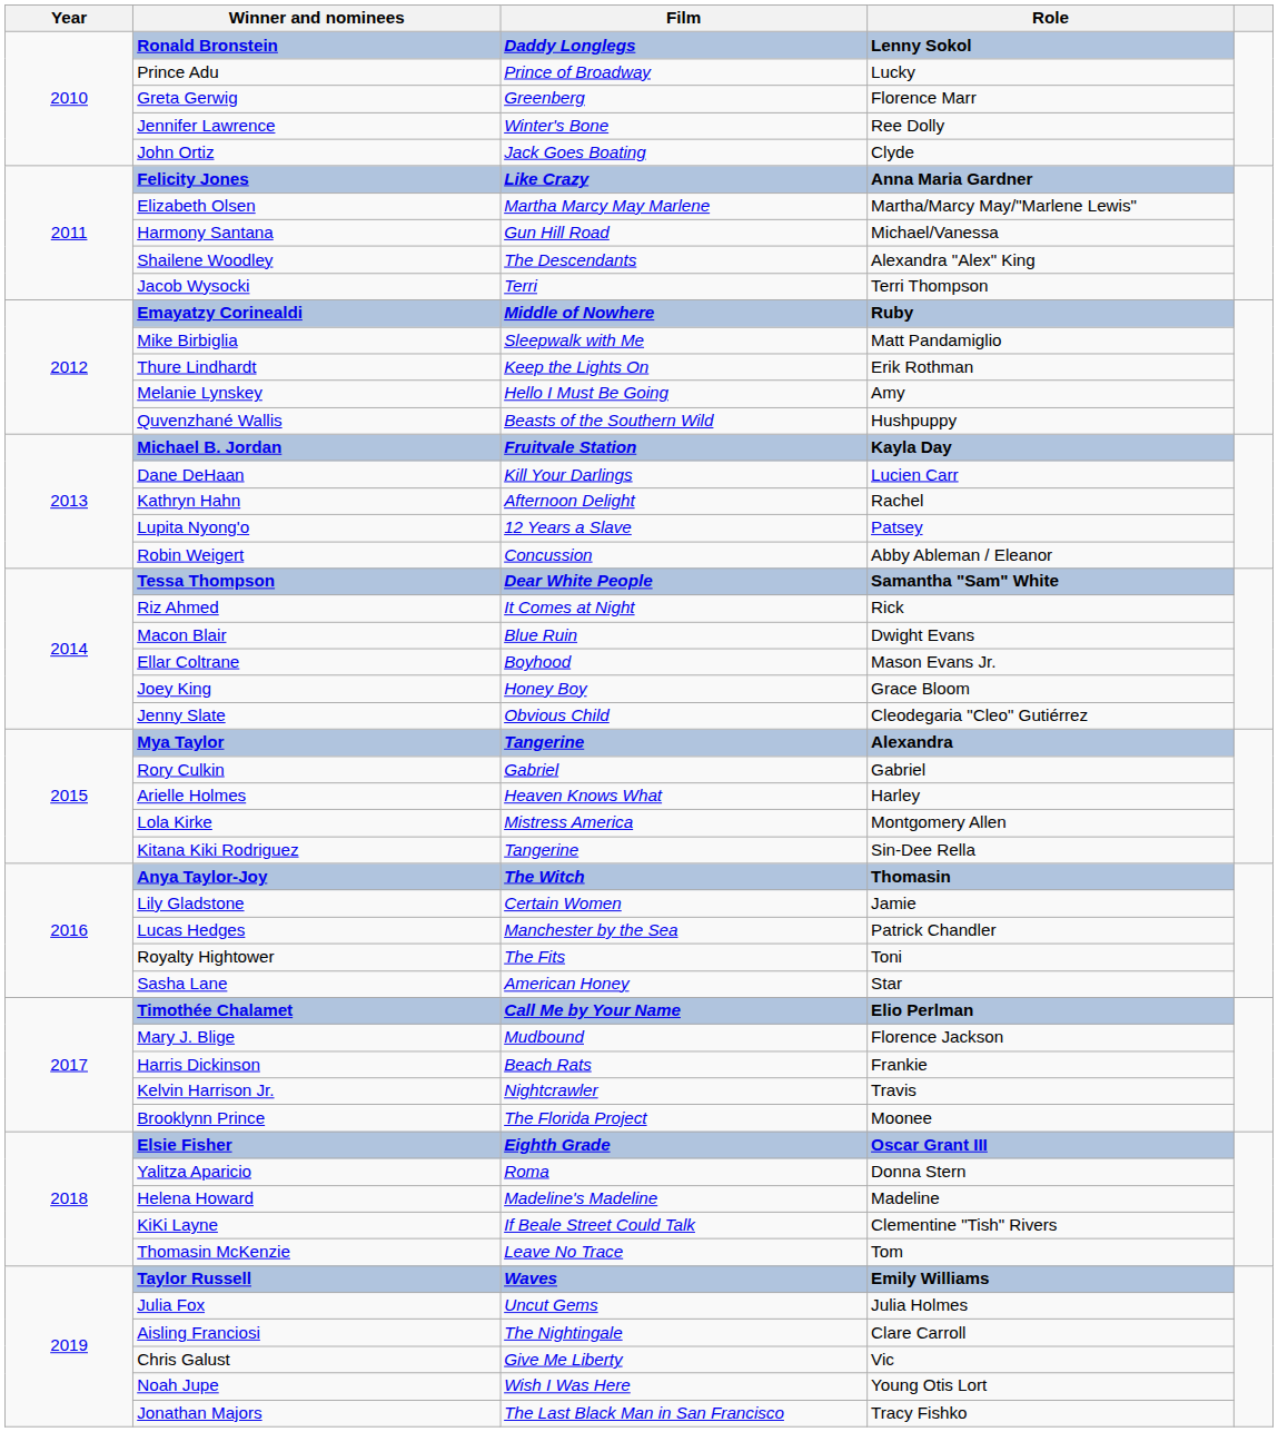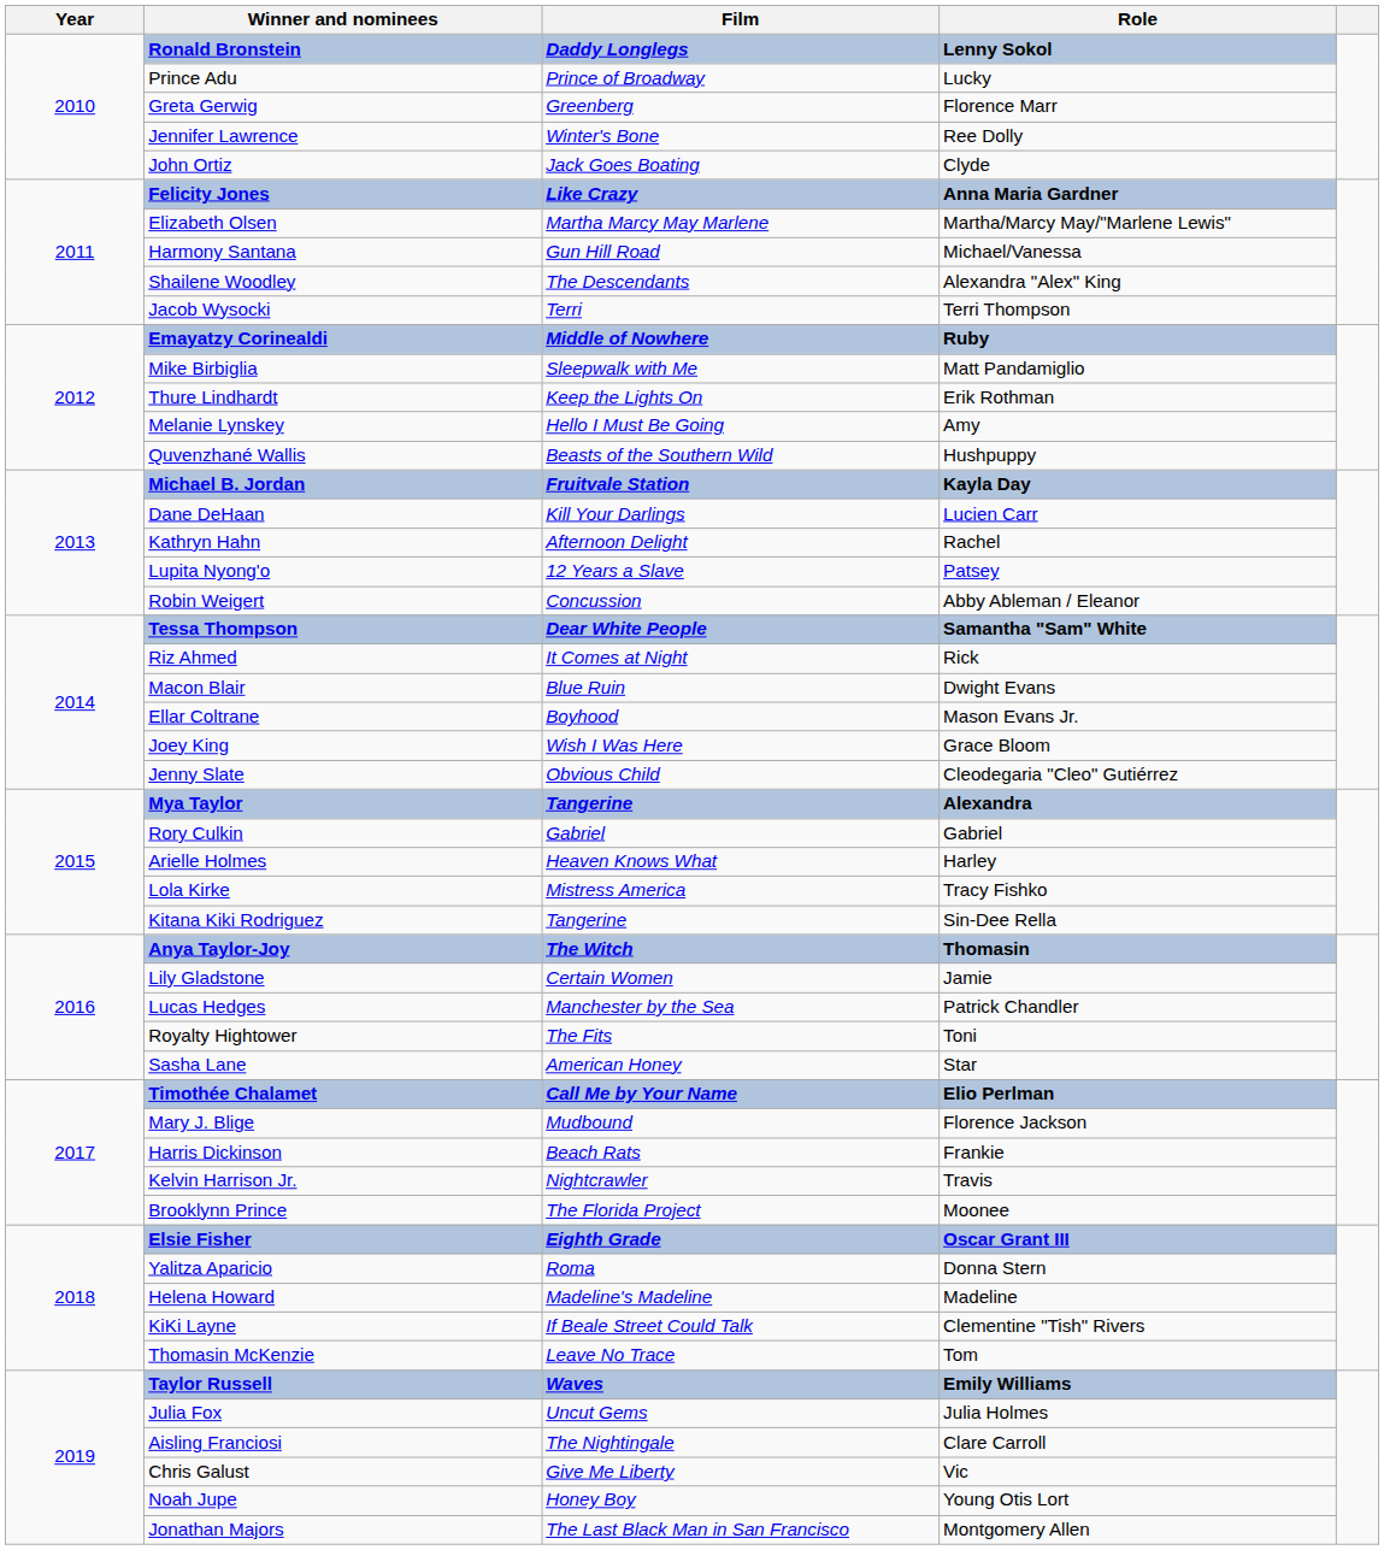 <table class="wikitable" width="95%" cellpadding="5">
 <tr>
 <th width="100"><strong>Year</strong></th>
 <th width="300"><strong>Winner and nominees</strong></th>
 <th width="300"><strong>Film</strong></th>
 <th width="300"><strong>Role</strong></th>
 <th width="25"><strong></strong></th>
 </tr>
 <tr>
 <td rowspan="5" style="text-align:center;"><a href='#'>2010</a></td>
 <td style="background:#B0C4DE;"><strong><a href='#'>Ronald Bronstein</a></strong></td>
 <td style="background:#B0C4DE;"><strong><em><a href='#'>Daddy Longlegs</a></em></strong></td>
 <td style="background:#B0C4DE;"><strong>Lenny Sokol</strong></td>
 <td rowspan="5" style="text-align:center;"></td>
 </tr>
 <tr>
 <td>Prince Adu</td>
 <td><em><a href='#'>Prince of Broadway</a></em></td>
 <td>Lucky</td>
 </tr>
 <tr>
 <td><a href='#'>Greta Gerwig</a></td>
 <td><em><a href='#'>Greenberg</a></em></td>
 <td>Florence Marr</td>
 </tr>
 <tr>
 <td><a href='#'>Jennifer Lawrence</a></td>
 <td><em><a href='#'>Winter's Bone</a></em></td>
 <td>Ree Dolly</td>
 </tr>
 <tr>
 <td><a href='#'>John Ortiz</a></td>
 <td><em><a href='#'>Jack Goes Boating</a></em></td>
 <td>Clyde</td>
 </tr>
 <tr>
 <td rowspan="5" style="text-align:center;"><a href='#'>2011</a></td>
 <td style="background:#B0C4DE;"><strong><a href='#'>Felicity Jones</a></strong></td>
 <td style="background:#B0C4DE;"><strong><em><a href='#'>Like Crazy</a></em></strong></td>
 <td style="background:#B0C4DE;"><strong>Anna Maria Gardner</strong></td>
 <td rowspan="5" style="text-align:center;"></td>
 </tr>
 <tr>
 <td><a href='#'>Elizabeth Olsen</a></td>
 <td><em><a href='#'>Martha Marcy May Marlene</a></em></td>
 <td>Martha/Marcy May/"Marlene Lewis"</td>
 </tr>
 <tr>
 <td><a href='#'>Harmony Santana</a></td>
 <td><em><a href='#'>Gun Hill Road</a></em></td>
 <td>Michael/Vanessa</td>
 </tr>
 <tr>
 <td><a href='#'>Shailene Woodley</a></td>
 <td><em><a href='#'>The Descendants</a></em></td>
 <td>Alexandra "Alex" King</td>
 </tr>
 <tr>
 <td><a href='#'>Jacob Wysocki</a></td>
 <td><em><a href='#'>Terri</a></em></td>
 <td>Terri Thompson</td>
 </tr>
 <tr>
 <td rowspan="5" style="text-align:center;"><a href='#'>2012</a></td>
 <td style="background:#B0C4DE;"><strong><a href='#'>Emayatzy Corinealdi</a></strong></td>
 <td style="background:#B0C4DE;"><strong><em><a href='#'>Middle of Nowhere</a></em></strong></td>
 <td style="background:#B0C4DE;"><strong>Ruby</strong></td>
 <td rowspan="5" style="text-align:center;"><br></td>
 </tr>
 <tr>
 <td><a href='#'>Mike Birbiglia</a></td>
 <td><em><a href='#'>Sleepwalk with Me</a></em></td>
 <td>Matt Pandamiglio</td>
 </tr>
 <tr>
 <td><a href='#'>Thure Lindhardt</a></td>
 <td><em><a href='#'>Keep the Lights On</a></em></td>
 <td>Erik Rothman</td>
 </tr>
 <tr>
 <td><a href='#'>Melanie Lynskey</a></td>
 <td><em><a href='#'>Hello I Must Be Going</a></em></td>
 <td>Amy</td>
 </tr>
 <tr>
 <td><a href='#'>Quvenzhané Wallis</a></td>
 <td><em><a href='#'>Beasts of the Southern Wild</a></em></td>
 <td>Hushpuppy</td>
 </tr>
 <tr>
 <td rowspan="5" style="text-align:center;"><a href='#'>2013</a></td>
 <td style="background:#B0C4DE;"><strong><a href='#'>Michael B. Jordan</a></strong></td>
 <td style="background:#B0C4DE;"><strong><em><a href='#'>Fruitvale Station</a></em></strong></td>
 <td style="background:#B0C4DE;"><strong>Kayla Day</strong></td>
 <td rowspan="5" style="text-align:center;"></td>
 </tr>
 <tr>
 <td><a href='#'>Dane DeHaan</a></td>
 <td><em><a href='#'>Kill Your Darlings</a></em></td>
 <td><a href='#'>Lucien Carr</a></td>
 </tr>
 <tr>
 <td><a href='#'>Kathryn Hahn</a></td>
 <td><em><a href='#'>Afternoon Delight</a></em></td>
 <td>Rachel</td>
 </tr>
 <tr>
 <td><a href='#'>Lupita Nyong'o</a></td>
 <td><em><a href='#'>12 Years a Slave</a></em></td>
 <td><a href='#'>Patsey</a></td>
 </tr>
 <tr>
 <td><a href='#'>Robin Weigert</a></td>
 <td><em><a href='#'>Concussion</a></em></td>
 <td>Abby Ableman / Eleanor</td>
 </tr>
 <tr>
 <td rowspan="6" style="text-align:center;"><a href='#'>2014</a></td>
 <td style="background:#B0C4DE;"><strong><a href='#'>Tessa Thompson</a></strong></td>
 <td style="background:#B0C4DE;"><strong><em><a href='#'>Dear White People</a></em></strong></td>
 <td style="background:#B0C4DE;"><strong>Samantha "Sam" White</strong></td>
 <td rowspan="6" style="text-align:center;"></td>
 </tr>
 <tr>
 <td><a href='#'>Riz Ahmed</a></td>
 <td><em><a href='#'>It Comes at Night</a></em></td>
 <td>Rick</td>
 </tr>
 <tr>
 <td><a href='#'>Macon Blair</a></td>
 <td><em><a href='#'>Blue Ruin</a></em></td>
 <td>Dwight Evans</td>
 </tr>
 <tr>
 <td><a href='#'>Ellar Coltrane</a></td>
 <td><em><a href='#'>Boyhood</a></em></td>
 <td>Mason Evans Jr.</td>
 </tr>
 <tr>
 <td><a href='#'>Joey King</a></td>
-<td><em><a href='#'>Honey Boy</a></em></td>
+<td><em><a href='#'>Wish I Was Here</a></em></td>
 <td>Grace Bloom</td>
 </tr>
 <tr>
 <td><a href='#'>Jenny Slate</a></td>
 <td><em><a href='#'>Obvious Child</a></em></td>
 <td>Cleodegaria "Cleo" Gutiérrez</td>
 </tr>
 <tr>
 <td rowspan=5 style="text-align:center;"><a href='#'>2015</a></td>
 <td style="background:#B0C4DE;"><strong><a href='#'>Mya Taylor</a></strong></td>
 <td style="background:#B0C4DE;"><strong><em><a href='#'>Tangerine</a></em></strong></td>
 <td style="background:#B0C4DE;"><strong>Alexandra</strong></td>
 <td rowspan="5" style="text-align:center;"></td>
 </tr>
 <tr>
 <td><a href='#'>Rory Culkin</a></td>
 <td><em><a href='#'>Gabriel</a></em></td>
 <td>Gabriel</td>
 </tr>
 <tr>
 <td><a href='#'>Arielle Holmes</a></td>
 <td><em><a href='#'>Heaven Knows What</a></em></td>
 <td>Harley</td>
 </tr>
 <tr>
 <td><a href='#'>Lola Kirke</a></td>
 <td><em><a href='#'>Mistress America</a></em></td>
-<td>Montgomery Allen</td>
+<td>Tracy Fishko</td>
 </tr>
 <tr>
 <td><a href='#'>Kitana Kiki Rodriguez</a></td>
 <td><em><a href='#'>Tangerine</a></em></td>
 <td>Sin-Dee Rella</td>
 </tr>
 <tr>
 <td rowspan=5 style="text-align:center;"><a href='#'>2016</a></td>
 <td style="background:#B0C4DE;"><strong><a href='#'>Anya Taylor-Joy</a></strong></td>
 <td style="background:#B0C4DE;"><strong><em><a href='#'>The Witch</a></em></strong></td>
 <td style="background:#B0C4DE;"><strong>Thomasin</strong></td>
 <td rowspan="5" style="text-align:center;"></td>
 </tr>
 <tr>
 <td><a href='#'>Lily Gladstone</a></td>
 <td><em><a href='#'>Certain Women</a></em></td>
 <td>Jamie</td>
 </tr>
 <tr>
 <td><a href='#'>Lucas Hedges</a></td>
 <td><em><a href='#'>Manchester by the Sea</a></em></td>
 <td>Patrick Chandler</td>
 </tr>
 <tr>
 <td>Royalty Hightower</td>
 <td><em><a href='#'>The Fits</a></em></td>
 <td>Toni</td>
 </tr>
 <tr>
 <td><a href='#'>Sasha Lane</a></td>
 <td><em><a href='#'>American Honey</a></em></td>
 <td>Star</td>
 </tr>
 <tr>
 <td rowspan=5 style="text-align:center;"><a href='#'>2017</a></td>
 <td style="background:#B0C4DE;"><strong><a href='#'>Timothée Chalamet</a> </strong></td>
 <td style="background:#B0C4DE;"><strong><em><a href='#'>Call Me by Your Name</a></em></strong></td>
 <td style="background:#B0C4DE;"><strong>Elio Perlman</strong></td>
 <td rowspan="5" style="text-align:center;"></td>
 </tr>
 <tr>
 <td><a href='#'>Mary J. Blige</a></td>
 <td><em><a href='#'>Mudbound</a></em></td>
 <td>Florence Jackson</td>
 </tr>
 <tr>
 <td><a href='#'>Harris Dickinson</a></td>
 <td><em><a href='#'>Beach Rats</a></em></td>
 <td>Frankie</td>
 </tr>
 <tr>
 <td><a href='#'>Kelvin Harrison Jr.</a></td>
 <td><em><a href='#'>Nightcrawler</a></em></td>
 <td>Travis</td>
 </tr>
 <tr>
 <td><a href='#'>Brooklynn Prince</a></td>
 <td><em><a href='#'>The Florida Project</a></em></td>
 <td>Moonee</td>
 </tr>
 <tr>
 <td rowspan=5 style="text-align:center;"><a href='#'>2018</a></td>
 <td style="background:#B0C4DE;"><strong><a href='#'>Elsie Fisher</a></strong></td>
 <td style="background:#B0C4DE;"><strong><em><a href='#'>Eighth Grade</a></em></strong></td>
 <td style="background:#B0C4DE;"><strong><a href='#'>Oscar Grant III</a></strong></td>
 <td rowspan="5" style="text-align:center;"></td>
 </tr>
 <tr>
 <td><a href='#'>Yalitza Aparicio</a></td>
 <td><em><a href='#'>Roma</a></em></td>
 <td>Donna Stern</td>
 </tr>
 <tr>
 <td><a href='#'>Helena Howard</a></td>
 <td><em><a href='#'>Madeline's Madeline</a></em></td>
 <td>Madeline</td>
 </tr>
 <tr>
 <td><a href='#'>KiKi Layne</a></td>
 <td><em><a href='#'>If Beale Street Could Talk</a></em></td>
 <td>Clementine "Tish" Rivers</td>
 </tr>
 <tr>
 <td><a href='#'>Thomasin McKenzie</a></td>
 <td><em><a href='#'>Leave No Trace</a></em></td>
 <td>Tom</td>
 </tr>
 <tr>
 <td rowspan=6 style="text-align:center;"><a href='#'>2019</a></td>
 <td style="background:#B0C4DE;"><strong><a href='#'>Taylor Russell</a></strong></td>
 <td style="background:#B0C4DE;"><strong><em><a href='#'>Waves</a></em></strong></td>
 <td style="background:#B0C4DE;"><strong>Emily Williams</strong></td>
 <td rowspan="6" style="text-align:center;"></td>
 </tr>
 <tr>
 <td><a href='#'>Julia Fox</a></td>
 <td><em><a href='#'>Uncut Gems</a></em></td>
 <td>Julia Holmes</td>
 </tr>
 <tr>
 <td><a href='#'>Aisling Franciosi</a></td>
 <td><em><a href='#'>The Nightingale</a></em></td>
 <td>Clare Carroll</td>
 </tr>
 <tr>
 <td>Chris Galust</td>
 <td><em><a href='#'>Give Me Liberty</a></em></td>
 <td>Vic</td>
 </tr>
 <tr>
 <td><a href='#'>Noah Jupe</a></td>
-<td><em><a href='#'>Wish I Was Here</a></em></td>
+<td><em><a href='#'>Honey Boy</a></em></td>
 <td>Young Otis Lort</td>
 </tr>
 <tr>
 <td><a href='#'>Jonathan Majors</a></td>
 <td><em><a href='#'>The Last Black Man in San Francisco</a></em></td>
-<td>Tracy Fishko</td>
+<td>Montgomery Allen</td>
 </tr>
 </table>
